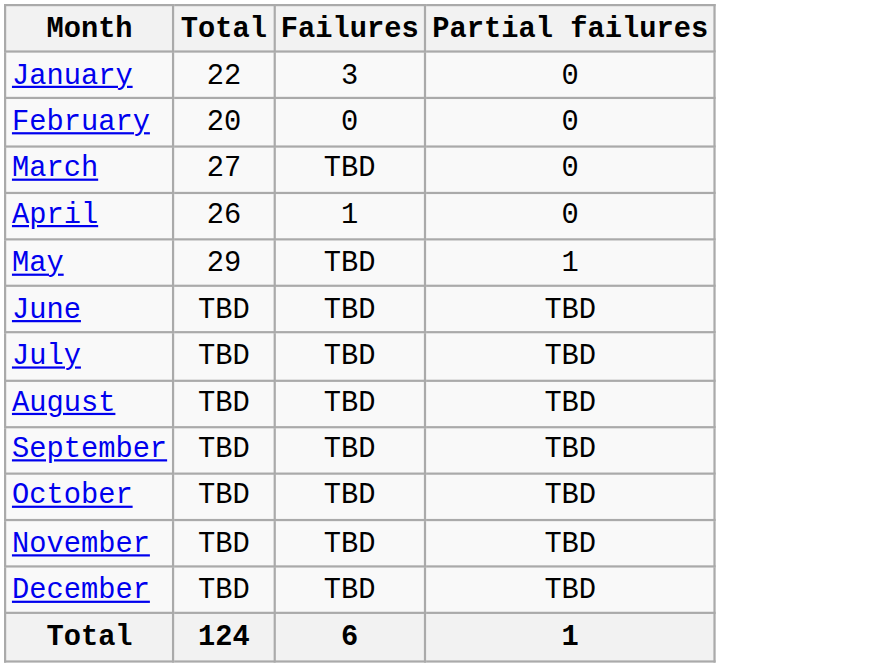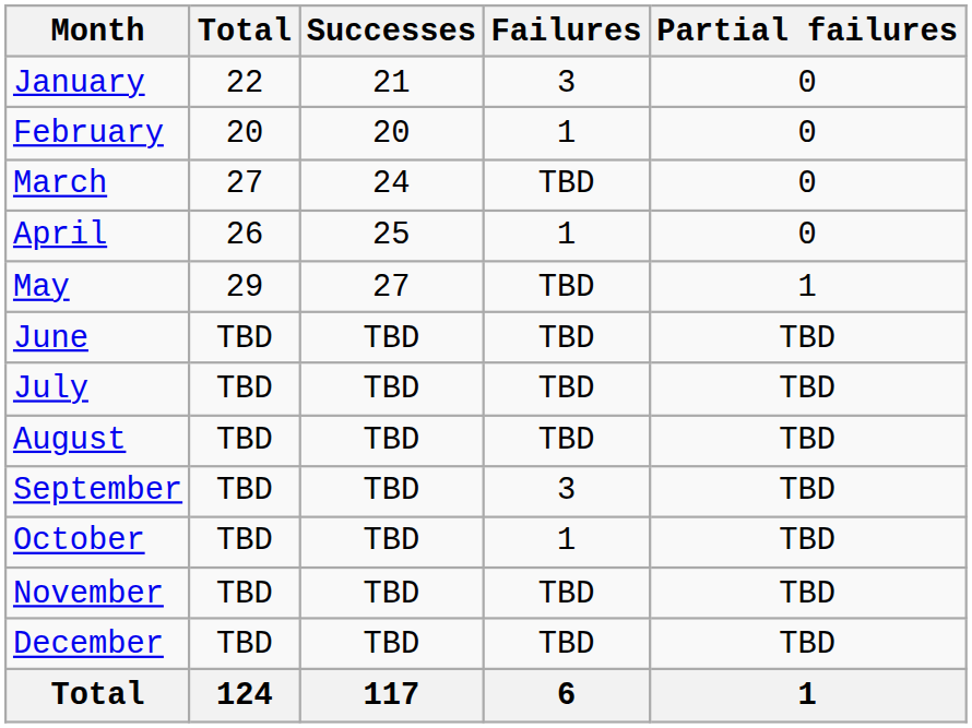 <table class=wikitable style=text-align:center>
 <tr>
 <th>Month</th>
 <th>Total</th>
+<th>Successes</th>
 <th>Failures</th>
 <th>Partial failures</th>
 </tr>
 <tr>
 <td align=left><a href='#'>January</a></td>
 <td>22</td>
+<td>21</td>
 <td>3</td>
 <td>0</td>
 </tr>
 <tr>
 <td align=left><a href='#'>February</a></td>
 <td>20</td>
-<td>0</td>
+<td>20</td>
+<td>1</td>
 <td>0</td>
 </tr>
 <tr>
 <td align=left><a href='#'>March</a></td>
 <td>27</td>
+<td>24</td>
 <td>TBD</td>
 <td>0</td>
 </tr>
 <tr>
 <td align=left><a href='#'>April</a></td>
 <td>26</td>
+<td>25</td>
 <td>1</td>
 <td>0</td>
 </tr>
 <tr>
 <td align=left><a href='#'>May</a></td>
 <td>29</td>
+<td>27</td>
 <td>TBD</td>
 <td>1</td>
 </tr>
 <tr>
 <td align=left><a href='#'>June</a></td>
+<td>TBD</td>
 <td>TBD</td>
 <td>TBD</td>
 <td>TBD</td>
 </tr>
 <tr>
 <td align=left><a href='#'>July</a></td>
 <td>TBD</td>
 <td>TBD</td>
 <td>TBD</td>
+<td>TBD</td>
 </tr>
 <tr>
 <td align=left><a href='#'>August</a></td>
+<td>TBD</td>
 <td>TBD</td>
 <td>TBD</td>
 <td>TBD</td>
 </tr>
 <tr>
 <td align=left><a href='#'>September</a></td>
 <td>TBD</td>
 <td>TBD</td>
+<td>3</td>
 <td>TBD</td>
 </tr>
 <tr>
 <td align=left><a href='#'>October</a></td>
 <td>TBD</td>
 <td>TBD</td>
+<td>1</td>
 <td>TBD</td>
 </tr>
 <tr>
 <td align=left><a href='#'>November</a></td>
+<td>TBD</td>
 <td>TBD</td>
 <td>TBD</td>
 <td>TBD</td>
 </tr>
 <tr>
 <td align=left><a href='#'>December</a></td>
 <td>TBD</td>
 <td>TBD</td>
 <td>TBD</td>
+<td>TBD</td>
 </tr>
 <tr class="sortbottom">
 <th>Total</th>
 <th>124</th>
+<th>117</th>
 <th>6</th>
 <th>1</th>
 </tr>
 </table>
